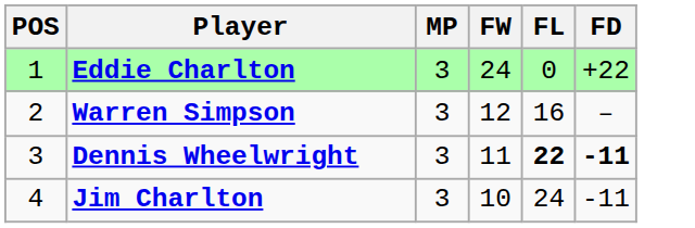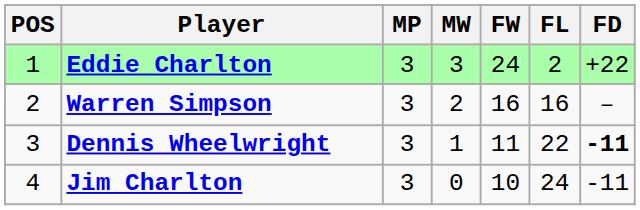 <table class="wikitable" style="text-align: center;">
 <tr>
 <th width=20>POS</th>
 <th width=165>Player</th>
 <th width=20>MP</th>
+<th width=20>MW</th>
 <th width=20>FW</th>
 <th width=20>FL</th>
 <th width=20>FD</th>
 </tr>
 <tr style="background:#aaffaa;">
 <td>1</td>
 <td style="text-align:left;"> <strong><a href='#'>Eddie Charlton</a></strong></td>
 <td>3</td>
+<td>3</td>
 <td>24</td>
-<td>0</td>
+<td>2</td>
 <td>+22</td>
 </tr>
 <tr>
 <td>2</td>
 <td style="text-align:left;"> <strong><a href='#'>Warren Simpson</a></strong></td>
 <td>3</td>
-<td>12</td>
+<td>2</td>
+<td>16</td>
 <td>16</td>
 <td>–</td>
 </tr>
 <tr>
 <td>3</td>
 <td style="text-align:left;"> <strong><a href='#'>Dennis Wheelwright</a></strong></td>
 <td>3</td>
+<td>1</td>
 <td>11</td>
-<td><strong>22</strong></td>
+<td>22</td>
 <td><strong>-11</strong></td>
 </tr>
 <tr>
 <td>4</td>
 <td style="text-align:left;"> <strong><a href='#'>Jim Charlton</a></strong></td>
 <td>3</td>
+<td>0</td>
 <td>10</td>
 <td>24</td>
 <td>-11</td>
 </tr>
 </table>
